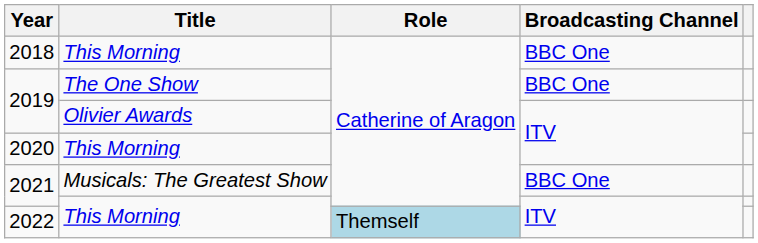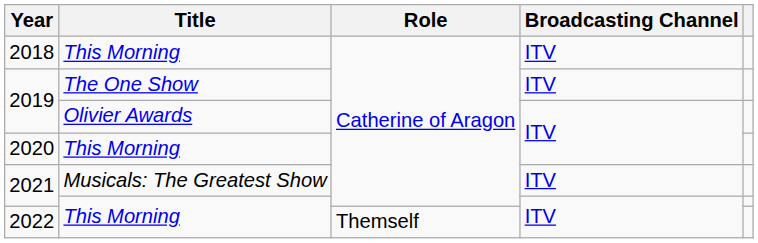 <table class="wikitable plainrowheaders sortable">
 <tr>
 <th scope="col">Year</th>
 <th scope="col">Title</th>
 <th scope="col">Role</th>
 <th scope="col">Broadcasting Channel</th>
 <th style="text-align: center;" class="unsortable"></th>
 </tr>
 <tr>
 <td>2018</td>
 <td><em><a href='#'>This Morning</a></em></td>
 <td rowspan="6"><a href='#'>Catherine of Aragon</a></td>
-<td><a href='#'>BBC One</a></td>
+<td><a href='#'>ITV</a></td>
 <td></td>
 </tr>
 <tr>
 <td rowspan="2">2019</td>
 <td><em><a href='#'>The One Show</a></em></td>
-<td><a href='#'>BBC One</a></td>
+<td><a href='#'>ITV</a></td>
 <td></td>
 </tr>
 <tr>
 <td><a href='#'><em>Olivier Awards</em></a></td>
 <td rowspan="2"><a href='#'>ITV</a></td>
 <td></td>
 </tr>
 <tr>
 <td>2020</td>
 <td><em><a href='#'>This Morning</a></em></td>
 <td></td>
 </tr>
 <tr>
 <td rowspan="2">2021</td>
 <td><em>Musicals: The Greatest Show</em></td>
-<td><a href='#'>BBC One</a></td>
+<td><a href='#'>ITV</a></td>
 <td></td>
 </tr>
 <tr>
 <td rowspan="2"><em><a href='#'>This Morning</a></em></td>
 <td rowspan="2"><a href='#'>ITV</a></td>
 <td></td>
 </tr>
 <tr>
 <td>2022</td>
-<td style="background: lightblue;">Themself</td>
+<td>Themself</td>
 <td></td>
 </tr>
 </table>
